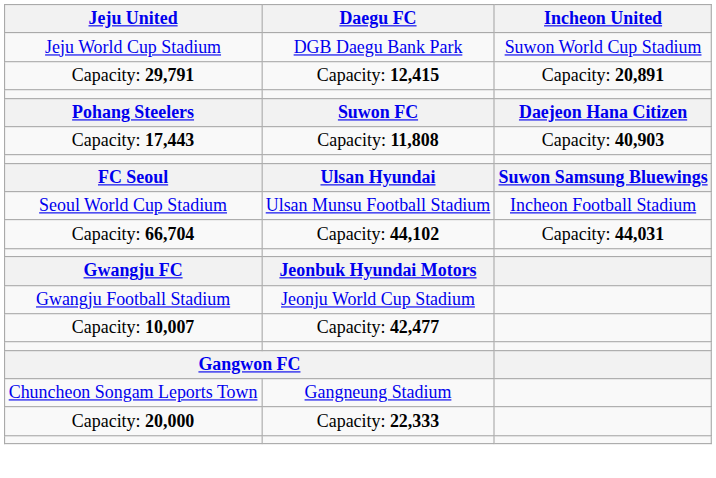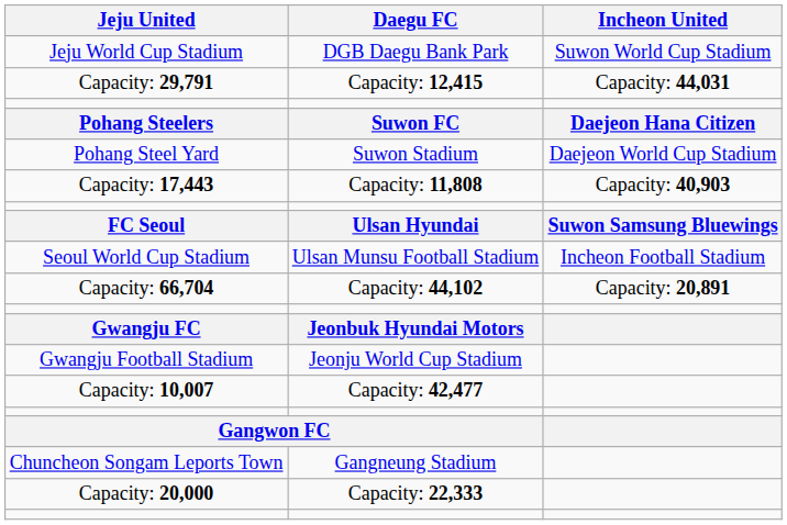 <table class="wikitable" style="text-align:center">
 <tr>
 <th><a href='#'>Jeju United</a></th>
 <th><a href='#'>Daegu FC</a></th>
 <th><a href='#'>Incheon United</a></th>
 </tr>
 <tr>
 <td><a href='#'>Jeju World Cup Stadium</a></td>
 <td><a href='#'>DGB Daegu Bank Park</a></td>
 <td><a href='#'>Suwon World Cup Stadium</a></td>
 </tr>
 <tr>
 <td>Capacity: <strong>29,791</strong></td>
 <td>Capacity: <strong>12,415</strong></td>
-<td>Capacity: <strong>20,891</strong></td>
+<td>Capacity: <strong>44,031</strong></td>
 </tr>
 <tr>
 <td></td>
 <td></td>
 <td></td>
 </tr>
 <tr>
 <th><a href='#'>Pohang Steelers</a></th>
 <th><a href='#'>Suwon FC</a></th>
 <th><a href='#'>Daejeon Hana Citizen</a></th>
+</tr>
+<tr>
+<td><a href='#'>Pohang Steel Yard</a></td>
+<td><a href='#'>Suwon Stadium</a></td>
+<td><a href='#'>Daejeon World Cup Stadium</a></td>
 </tr>
 <tr>
 <td>Capacity: <strong>17,443</strong></td>
 <td>Capacity: <strong>11,808</strong></td>
 <td>Capacity: <strong>40,903</strong></td>
 </tr>
 <tr>
 <td></td>
 <td></td>
 <td></td>
 </tr>
 <tr>
 <th><a href='#'>FC Seoul</a></th>
 <th><a href='#'>Ulsan Hyundai</a></th>
 <th><a href='#'>Suwon Samsung Bluewings</a></th>
 </tr>
 <tr>
 <td><a href='#'>Seoul World Cup Stadium</a></td>
 <td><a href='#'>Ulsan Munsu Football Stadium</a></td>
 <td><a href='#'>Incheon Football Stadium</a></td>
 </tr>
 <tr>
 <td>Capacity: <strong>66,704</strong></td>
 <td>Capacity: <strong>44,102</strong></td>
-<td>Capacity: <strong>44,031</strong></td>
+<td>Capacity: <strong>20,891</strong></td>
 </tr>
 <tr>
 <td></td>
 <td></td>
 <td></td>
 </tr>
 <tr>
 <th><a href='#'>Gwangju FC</a></th>
 <th><a href='#'>Jeonbuk Hyundai Motors</a></th>
 <th></th>
 </tr>
 <tr>
 <td><a href='#'>Gwangju Football Stadium</a></td>
 <td><a href='#'>Jeonju World Cup Stadium</a></td>
 <td></td>
 </tr>
 <tr>
 <td>Capacity: <strong>10,007</strong></td>
 <td>Capacity: <strong>42,477</strong></td>
 <td></td>
 </tr>
 <tr>
 <td></td>
 <td></td>
 <td></td>
 </tr>
 <tr>
 <th colspan="2"><a href='#'>Gangwon FC</a></th>
 <th></th>
 </tr>
 <tr>
 <td><a href='#'>Chuncheon Songam Leports Town</a></td>
 <td><a href='#'>Gangneung Stadium</a></td>
 <td></td>
 </tr>
 <tr>
 <td>Capacity: <strong>20,000</strong></td>
 <td>Capacity: <strong>22,333</strong></td>
 <td></td>
 </tr>
 <tr>
 <td></td>
 <td></td>
 <td></td>
 </tr>
 </table>
